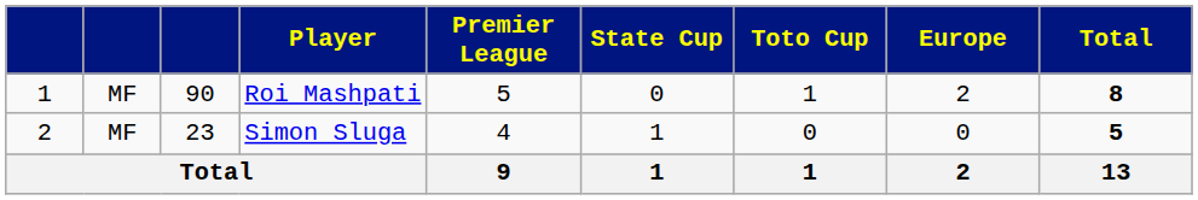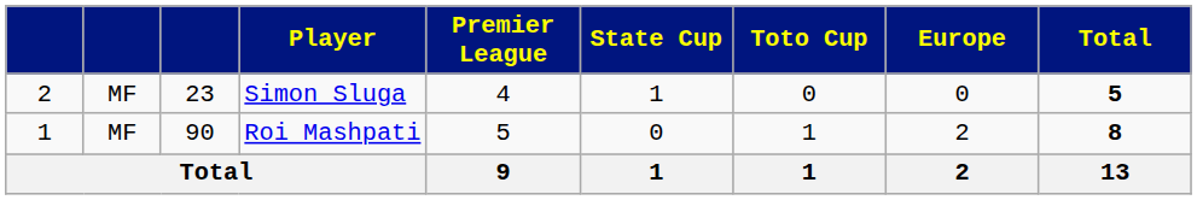 <table class="wikitable sortable" style="text-align:center">
 <tr>
 <th style="background:#00157F;color:#FFFF00;width:35px"></th>
 <th style="background:#00157F;color:#FFFF00;width:35px"></th>
 <th style="background:#00157F;color:#FFFF00;width:35px"></th>
 <th style="background:#00157F;color:#FFFF00">Player</th>
 <th style="background:#00157F;color:#FFFF00;width:75px">Premier League</th>
 <th style="background:#00157F;color:#FFFF00;width:75px">State Cup</th>
 <th style="background:#00157F;color:#FFFF00;width:75px">Toto Cup</th>
 <th style="background:#00157F;color:#FFFF00;width:75px">Europe</th>
 <th style="background:#00157F;color:#FFFF00;width:75px">Total</th>
 </tr>
 <tr>
+<td>2</td>
+<td>MF</td>
+<td>23</td>
+<td style="text-align:left;"> <a href='#'>Simon Sluga</a></td>
+<td>4</td>
+<td>1</td>
+<td>0</td>
+<td>0</td>
+<td><strong>5</strong></td>
+</tr>
+<tr>
 <td>1</td>
 <td>MF</td>
 <td>90</td>
 <td style="text-align:left"> <a href='#'>Roi Mashpati</a></td>
 <td>5</td>
 <td>0</td>
 <td>1</td>
 <td>2</td>
 <td><strong>8</strong></td>
 </tr>
-<tr>
-<td>2</td>
-<td>MF</td>
-<td>23</td>
-<td style="text-align:left;"> <a href='#'>Simon Sluga</a></td>
-<td>4</td>
-<td>1</td>
-<td>0</td>
-<td>0</td>
-<td><strong>5</strong></td>
-</tr>
 <tr class="sortbottom">
 <th colspan="4">Total</th>
 <th>9</th>
 <th>1</th>
 <th>1</th>
 <th>2</th>
 <th>13</th>
 </tr>
 </table>
